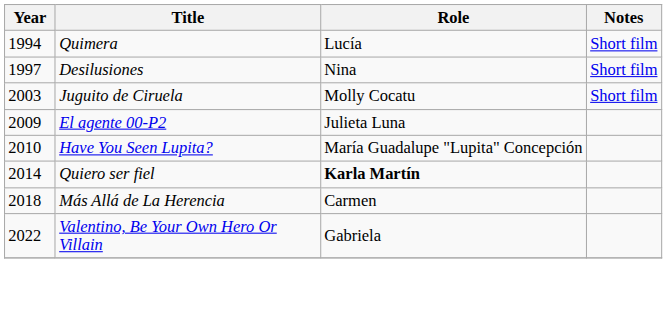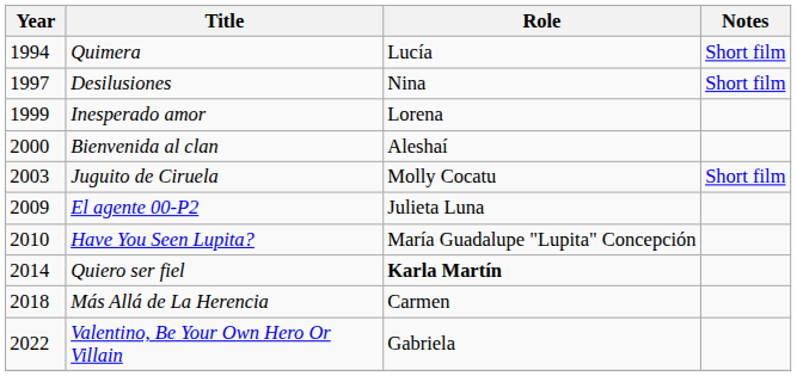 <table class="wikitable">
 <tr>
 <th width="42">Year</th>
 <th width="250">Title</th>
 <th>Role</th>
 <th class="unsortable">Notes</th>
 </tr>
 <tr>
 <td>1994</td>
 <td><em>Quimera</em></td>
 <td>Lucía</td>
 <td><a href='#'>Short film</a></td>
 </tr>
 <tr>
 <td>1997</td>
 <td><em>Desilusiones</em></td>
 <td>Nina</td>
 <td><a href='#'>Short film</a></td>
+</tr>
+<tr>
+<td>1999</td>
+<td><em>Inesperado amor</em></td>
+<td>Lorena</td>
+<td></td>
+</tr>
+<tr>
+<td>2000</td>
+<td><em>Bienvenida al clan</em></td>
+<td>Aleshaí</td>
+<td></td>
 </tr>
 <tr>
 <td>2003</td>
 <td><em>Juguito de Ciruela</em></td>
 <td>Molly Cocatu</td>
 <td><a href='#'>Short film</a></td>
 </tr>
 <tr>
 <td>2009</td>
 <td><em><a href='#'>El agente 00-P2</a></em></td>
 <td>Julieta Luna</td>
 <td></td>
 </tr>
 <tr>
 <td>2010</td>
 <td><em><a href='#'>Have You Seen Lupita?</a></em></td>
 <td>María Guadalupe "Lupita" Concepción</td>
 <td></td>
 </tr>
 <tr>
 <td>2014</td>
 <td><em>Quiero ser fiel</em></td>
 <td><strong>Karla Martín</strong></td>
 <td></td>
 </tr>
 <tr>
 <td>2018</td>
 <td><em>Más Allá de La Herencia</em></td>
 <td>Carmen</td>
 <td></td>
 </tr>
 <tr>
 <td>2022</td>
 <td><em><a href='#'>Valentino, Be Your Own Hero Or Villain</a></em></td>
 <td>Gabriela</td>
 <td></td>
 </tr>
 <tr>
 </tr>
 </table>
